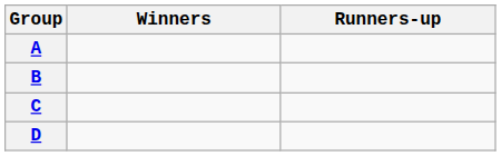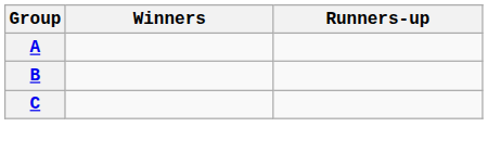 <table class="wikitable">
 <tr>
 <th>Group</th>
 <th width="150">Winners</th>
 <th width="150">Runners-up</th>
 </tr>
 <tr>
 <th><a href='#'>A</a></th>
 <td></td>
 <td></td>
 </tr>
 <tr>
 <th><a href='#'>B</a></th>
 <td></td>
 <td></td>
 </tr>
 <tr>
 <th><a href='#'>C</a></th>
 <td></td>
 <td></td>
 </tr>
-<tr>
-<th><a href='#'>D</a></th>
-<td></td>
-<td></td>
-</tr>
 </table>
